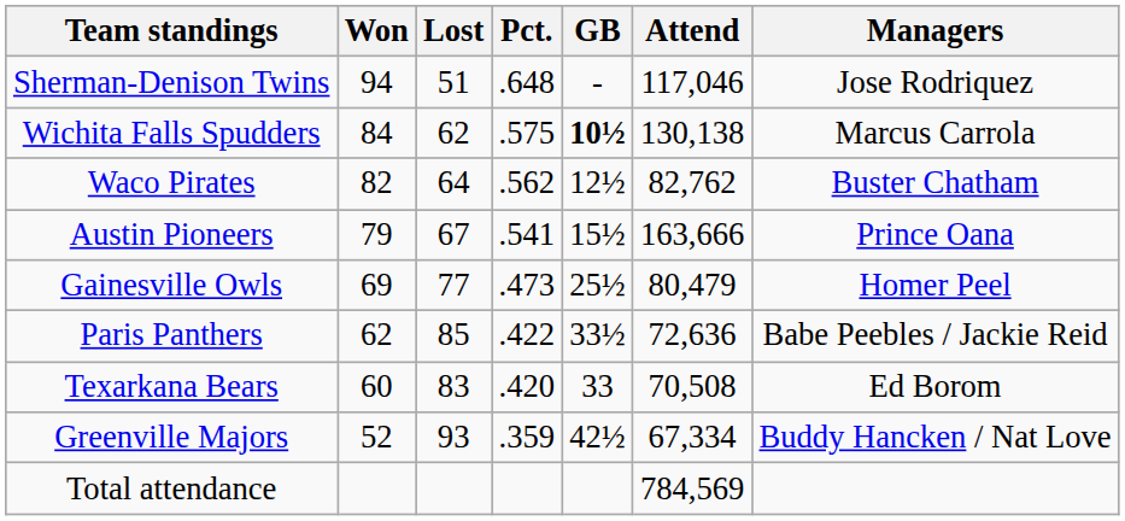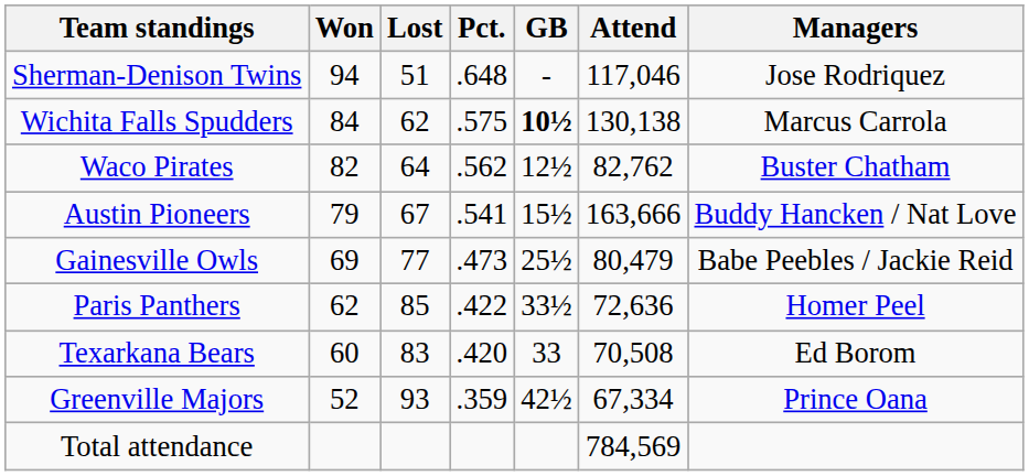 <table class="wikitable" style="text-align:center">
 <tr>
 <th>Team standings</th>
 <th>Won</th>
 <th>Lost</th>
 <th>Pct.</th>
 <th>GB</th>
 <th>Attend</th>
 <th>Managers</th>
 </tr>
 <tr>
 <td><a href='#'>Sherman-Denison Twins</a></td>
 <td>94</td>
 <td>51</td>
 <td>.648</td>
 <td>-</td>
 <td>117,046</td>
 <td>Jose Rodriquez</td>
 </tr>
 <tr>
 <td><a href='#'>Wichita Falls Spudders</a></td>
 <td>84</td>
 <td>62</td>
 <td>.575</td>
 <td><strong>10½</strong></td>
 <td>130,138</td>
 <td>Marcus Carrola</td>
 </tr>
 <tr>
 <td><a href='#'>Waco Pirates</a></td>
 <td>82</td>
 <td>64</td>
 <td>.562</td>
 <td>12½</td>
 <td>82,762</td>
 <td><a href='#'>Buster Chatham</a></td>
 </tr>
 <tr>
 <td><a href='#'>Austin Pioneers</a></td>
 <td>79</td>
 <td>67</td>
 <td>.541</td>
 <td>15½</td>
 <td>163,666</td>
-<td><a href='#'>Prince Oana</a></td>
+<td><a href='#'>Buddy Hancken</a> / Nat Love</td>
 </tr>
 <tr>
 <td><a href='#'>Gainesville Owls</a></td>
 <td>69</td>
 <td>77</td>
 <td>.473</td>
 <td>25½</td>
 <td>80,479</td>
-<td><a href='#'>Homer Peel</a></td>
+<td>Babe Peebles / Jackie Reid</td>
 </tr>
 <tr>
 <td><a href='#'>Paris Panthers</a></td>
 <td>62</td>
 <td>85</td>
 <td>.422</td>
 <td>33½</td>
 <td>72,636</td>
-<td>Babe Peebles / Jackie Reid</td>
+<td><a href='#'>Homer Peel</a></td>
 </tr>
 <tr>
 <td><a href='#'>Texarkana Bears</a></td>
 <td>60</td>
 <td>83</td>
 <td>.420</td>
 <td>33</td>
 <td>70,508</td>
 <td>Ed Borom</td>
 </tr>
 <tr>
 <td><a href='#'>Greenville Majors</a></td>
 <td>52</td>
 <td>93</td>
 <td>.359</td>
 <td>42½</td>
 <td>67,334</td>
-<td><a href='#'>Buddy Hancken</a> / Nat Love</td>
+<td><a href='#'>Prince Oana</a></td>
 </tr>
 <tr>
 <td>Total attendance</td>
 <td></td>
 <td></td>
 <td></td>
 <td></td>
 <td>784,569</td>
 </tr>
 </table>
